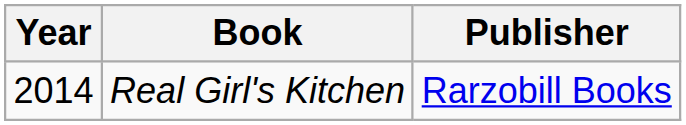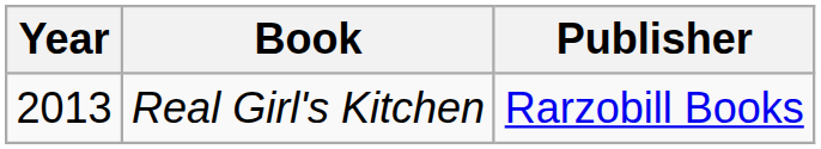 <table class="wikitable">
 <tr>
 <th>Year</th>
 <th>Book</th>
 <th>Publisher</th>
 </tr>
 <tr>
-<td>2014</td>
+<td>2013</td>
 <td><em>Real Girl's Kitchen</em></td>
 <td><a href='#'>Rarzobill Books</a></td>
 </tr>
 </table>
